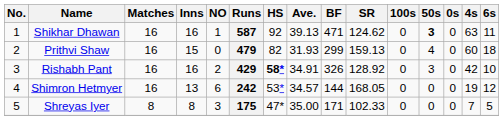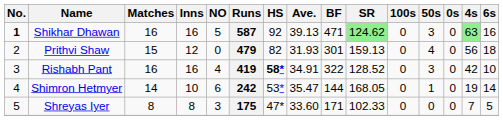 <table class="wikitable sortable" style="text-align: center;">
 <tr>
 <th>No.</th>
 <th>Name</th>
 <th>Matches</th>
 <th>Inns</th>
 <th>NO</th>
 <th>Runs</th>
 <th>HS</th>
 <th>Ave.</th>
 <th>BF</th>
 <th>SR</th>
 <th>100s</th>
 <th>50s</th>
 <th>0s</th>
 <th>4s</th>
 <th>6s</th>
 </tr>
 <tr>
-<td>1</td>
+<td><strong>1</strong></td>
 <td><a href='#'>Shikhar Dhawan</a></td>
 <td>16</td>
 <td>16</td>
-<td>1</td>
+<td>5</td>
 <th>587</th>
 <td>92</td>
 <td>39.13</td>
 <td>471</td>
-<td>124.62</td>
+<td style="background: lightgreen;">124.62</td>
 <td>0</td>
-<td><strong>3</strong></td>
+<td>3</td>
 <td>0</td>
-<td>63</td>
-<td>11</td>
+<td style="background: lightgreen;">63</td>
+<td>16</td>
 </tr>
 <tr>
 <td>2</td>
 <td><a href='#'>Prithvi Shaw</a></td>
-<td>16</td>
 <td>15</td>
+<td>12</td>
 <td>0</td>
 <th>479</th>
 <td>82</td>
 <td>31.93</td>
-<td>299</td>
+<td>301</td>
 <td>159.13</td>
 <td>0</td>
 <td>4</td>
 <td>0</td>
-<td>60</td>
+<td>56</td>
 <td>18</td>
 </tr>
 <tr>
 <td>3</td>
 <td><a href='#'>Rishabh Pant</a></td>
 <td>16</td>
 <td>16</td>
-<td>2</td>
-<th>429</th>
+<td>4</td>
+<th>419</th>
 <td><strong>58<a href='#'>*</a></strong></td>
 <td>34.91</td>
-<td>326</td>
-<td>128.92</td>
+<td>322</td>
+<td>128.52</td>
 <td>0</td>
 <td>3</td>
 <td>0</td>
 <td>42</td>
 <td>10</td>
 </tr>
 <tr>
 <td>4</td>
 <td><a href='#'>Shimron Hetmyer</a></td>
-<td>16</td>
-<td>13</td>
+<td>14</td>
+<td>10</td>
 <td>6</td>
 <th>242</th>
 <td>53<a href='#'>*</a></td>
-<td>34.57</td>
+<td>35.47</td>
 <td>144</td>
 <td>168.05</td>
 <td>0</td>
-<td>0</td>
+<td>1</td>
 <td>0</td>
 <td>19</td>
-<td>12</td>
+<td>14</td>
 </tr>
 <tr>
 <td>5</td>
 <td><a href='#'>Shreyas Iyer</a></td>
 <td>8</td>
 <td>8</td>
 <td>3</td>
 <th>175</th>
 <td>47*</td>
-<td>35.00</td>
+<td>33.60</td>
 <td>171</td>
 <td>102.33</td>
 <td>0</td>
 <td>0</td>
 <td>0</td>
 <td>7</td>
 <td>5</td>
 </tr>
 <tr>
 </tr>
 </table>
